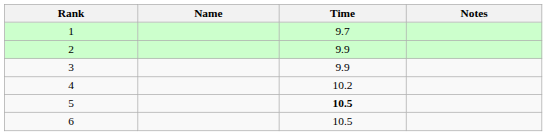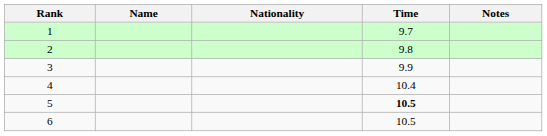 <table class="wikitable sortable" style="text-align:center; width: 60%">
 <tr>
 <th>Rank</th>
 <th>Name</th>
+<th>Nationality</th>
 <th>Time</th>
 <th>Notes</th>
 </tr>
 <tr bgcolor=ccffcc>
 <td>1</td>
+<td align=left></td>
 <td align=left></td>
 <td>9.7</td>
 <td></td>
 </tr>
 <tr bgcolor=ccffcc>
 <td>2</td>
 <td align=left></td>
-<td>9.9</td>
+<td align=left></td>
+<td>9.8</td>
 <td></td>
 </tr>
 <tr>
 <td>3</td>
+<td align=left></td>
 <td align=left></td>
 <td>9.9</td>
 <td></td>
 </tr>
 <tr>
 <td>4</td>
 <td align=left></td>
-<td>10.2</td>
+<td align=left></td>
+<td>10.4</td>
 <td></td>
 </tr>
 <tr>
 <td>5</td>
+<td align=left></td>
 <td align=left></td>
 <td><strong>10.5</strong></td>
 <td></td>
 </tr>
 <tr>
 <td>6</td>
 <td align=left></td>
+<td align=left></td>
 <td>10.5</td>
 <td></td>
 </tr>
 </table>
